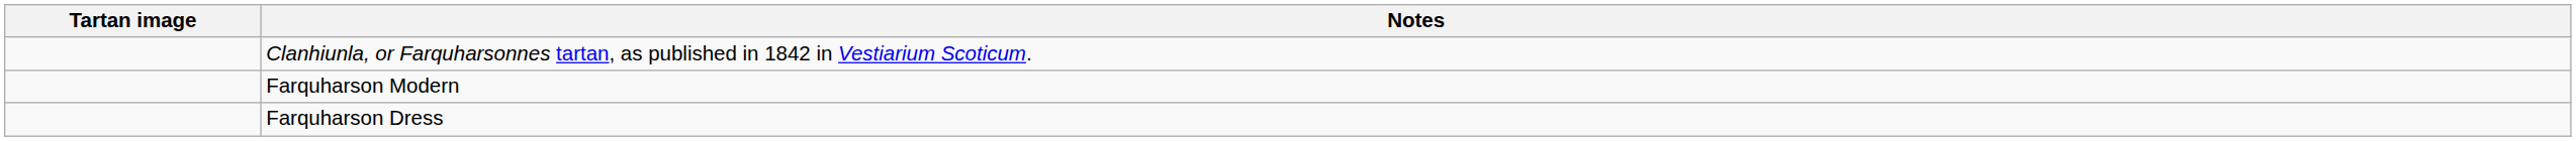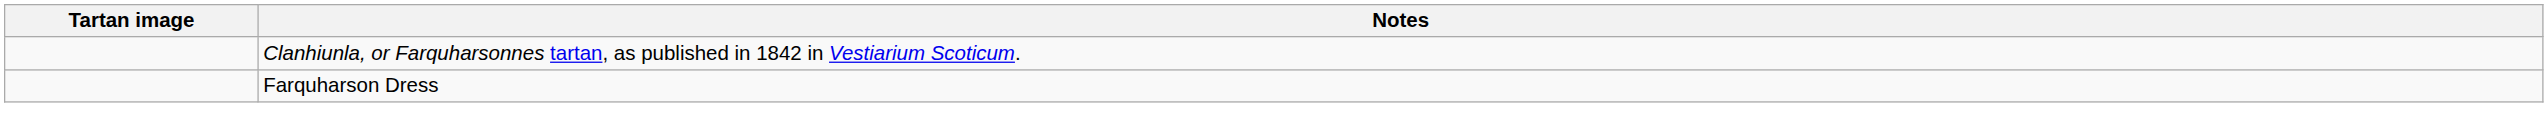 <table class="wikitable" width=100%>
 <tr>
 <th width=10%>Tartan image</th>
 <th width=90%>Notes</th>
 </tr>
 <tr>
 <td></td>
 <td><em>Clanhiunla, or Farquharsonnes</em> <a href='#'>tartan</a>, as published in 1842 in <em><a href='#'>Vestiarium Scoticum</a></em>.</td>
 </tr>
 <tr>
 <td></td>
-<td>Farquharson Modern</td>
-</tr>
-<tr>
-<td></td>
 <td>Farquharson Dress</td>
 </tr>
 </table>
